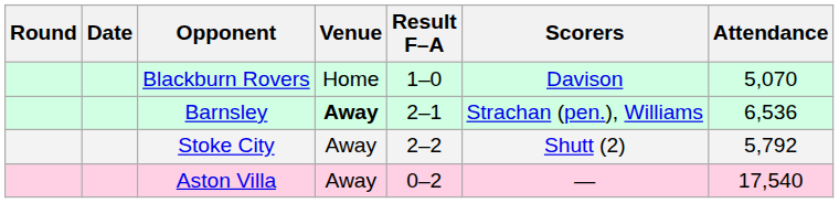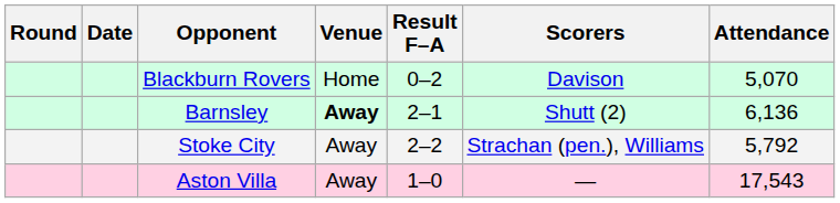 <table class="wikitable sortable" style="text-align:center;">
 <tr>
 <th>Round</th>
 <th>Date</th>
 <th>Opponent</th>
 <th>Venue</th>
 <th>Result<br>F–A</th>
 <th class=unsortable>Scorers</th>
 <th>Attendance</th>
 </tr>
 <tr bgcolor="#d0ffe3">
 <td></td>
 <td></td>
 <td><a href='#'>Blackburn Rovers</a></td>
 <td>Home</td>
-<td>1–0</td>
+<td>0–2</td>
 <td><a href='#'>Davison</a></td>
 <td>5,070</td>
 </tr>
 <tr bgcolor="#d0ffe3">
 <td></td>
 <td></td>
 <td><a href='#'>Barnsley</a></td>
 <td><strong>Away</strong></td>
 <td>2–1</td>
-<td><a href='#'>Strachan</a> (<a href='#'>pen.</a>), <a href='#'>Williams</a></td>
-<td>6,536</td>
+<td><a href='#'>Shutt</a> (2)</td>
+<td>6,136</td>
 </tr>
 <tr bgcolor="#f3f3f3">
 <td></td>
 <td></td>
 <td><a href='#'>Stoke City</a></td>
 <td>Away</td>
 <td>2–2</td>
-<td><a href='#'>Shutt</a> (2)</td>
+<td><a href='#'>Strachan</a> (<a href='#'>pen.</a>), <a href='#'>Williams</a></td>
 <td>5,792</td>
 </tr>
 <tr bgcolor="#ffd0e3">
 <td></td>
 <td></td>
 <td><a href='#'>Aston Villa</a></td>
 <td>Away</td>
-<td>0–2</td>
+<td>1–0</td>
 <td>—</td>
-<td>17,540</td>
+<td>17,543</td>
 </tr>
 </table>
